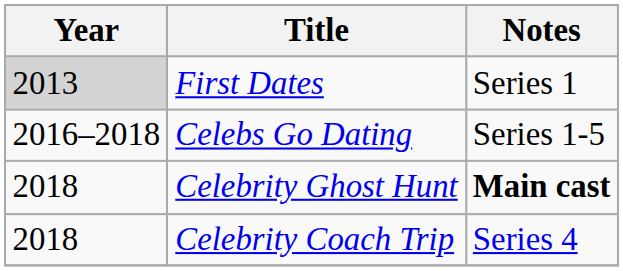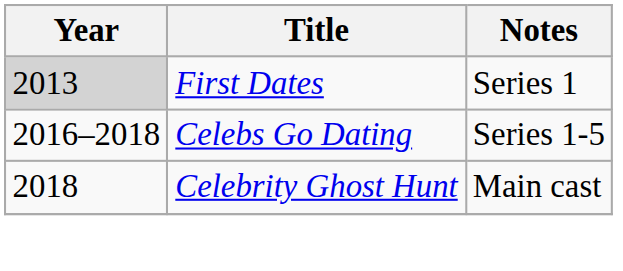 <table class="wikitable unsortable">
 <tr>
 <th>Year</th>
 <th>Title</th>
 <th>Notes</th>
 </tr>
 <tr>
 <td style="background: lightgrey;">2013</td>
 <td><em><a href='#'>First Dates</a></em></td>
 <td>Series 1</td>
 </tr>
 <tr>
 <td>2016–2018</td>
 <td><em><a href='#'>Celebs Go Dating</a></em></td>
 <td>Series 1-5</td>
 </tr>
 <tr>
 <td>2018</td>
 <td><em><a href='#'>Celebrity Ghost Hunt</a></em></td>
-<td><strong>Main cast</strong></td>
-</tr>
-<tr>
-<td>2018</td>
-<td><em><a href='#'>Celebrity Coach Trip</a></em></td>
-<td><a href='#'>Series 4</a></td>
+<td>Main cast</td>
 </tr>
 <tr>
 </tr>
 </table>
